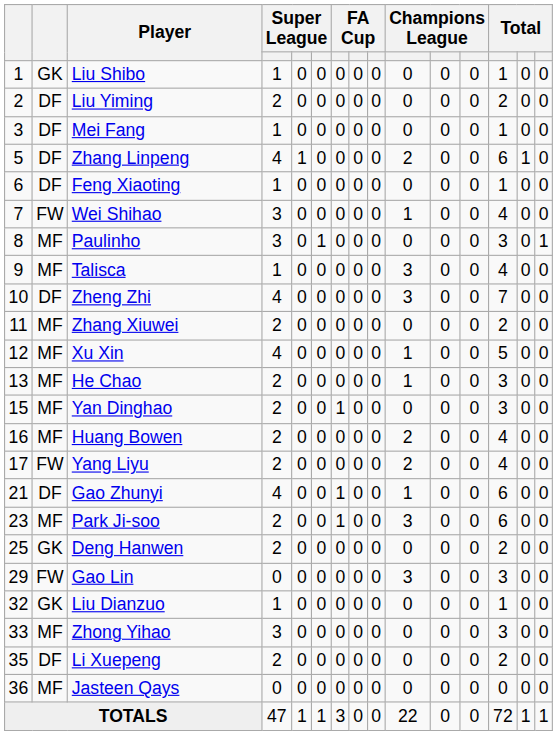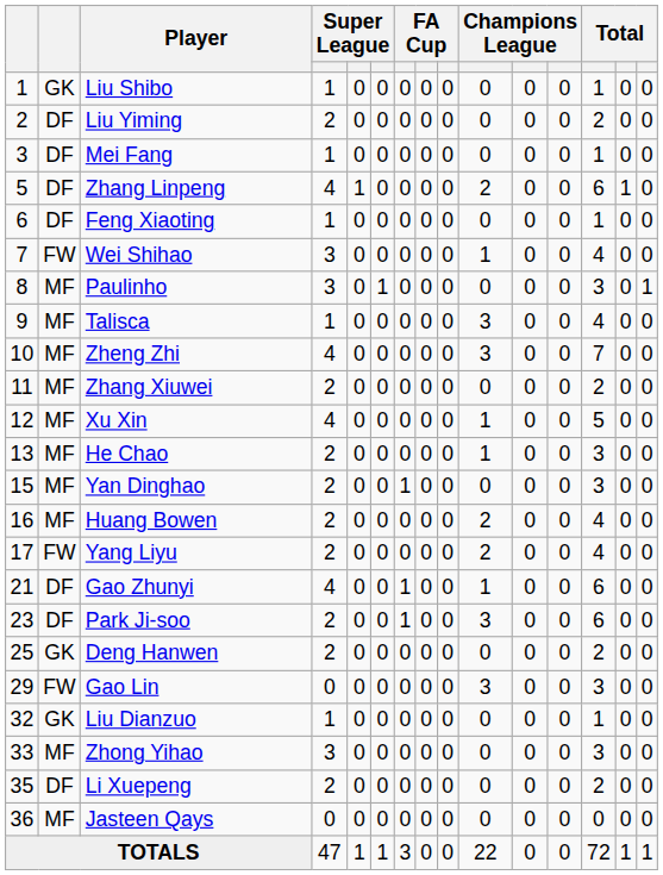 <table class="wikitable" style="text-align:center" width=80%>
 <tr>
 <th rowspan=2></th>
 <th rowspan=2></th>
 <th rowspan=2 width="170">Player</th>
 <th colspan=3 width="105">Super League</th>
 <th colspan=3 width="105">FA Cup</th>
 <th colspan=3 width="105">Champions League</th>
 <th colspan=3 width="150">Total</th>
 </tr>
 <tr>
 <th></th>
 <th></th>
 <th></th>
 <th></th>
 <th></th>
 <th></th>
 <th></th>
 <th></th>
 <th></th>
 <th></th>
 <th></th>
 <th></th>
 </tr>
 <tr>
 <td>1</td>
 <td>GK</td>
 <td align="left"> <a href='#'>Liu Shibo</a></td>
 <td>1</td>
 <td>0</td>
 <td>0</td>
 <td>0</td>
 <td>0</td>
 <td>0</td>
 <td>0</td>
 <td>0</td>
 <td>0</td>
 <td>1</td>
 <td>0</td>
 <td>0</td>
 </tr>
 <tr>
 <td>2</td>
 <td>DF</td>
 <td align="left"> <a href='#'>Liu Yiming</a></td>
 <td>2</td>
 <td>0</td>
 <td>0</td>
 <td>0</td>
 <td>0</td>
 <td>0</td>
 <td>0</td>
 <td>0</td>
 <td>0</td>
 <td>2</td>
 <td>0</td>
 <td>0</td>
 </tr>
 <tr>
 <td>3</td>
 <td>DF</td>
 <td align="left"> <a href='#'>Mei Fang</a></td>
 <td>1</td>
 <td>0</td>
 <td>0</td>
 <td>0</td>
 <td>0</td>
 <td>0</td>
 <td>0</td>
 <td>0</td>
 <td>0</td>
 <td>1</td>
 <td>0</td>
 <td>0</td>
 </tr>
 <tr>
 <td>5</td>
 <td>DF</td>
 <td align="left"> <a href='#'>Zhang Linpeng</a></td>
 <td>4</td>
 <td>1</td>
 <td>0</td>
 <td>0</td>
 <td>0</td>
 <td>0</td>
 <td>2</td>
 <td>0</td>
 <td>0</td>
 <td>6</td>
 <td>1</td>
 <td>0</td>
 </tr>
 <tr>
 <td>6</td>
 <td>DF</td>
 <td align="left"> <a href='#'>Feng Xiaoting</a></td>
 <td>1</td>
 <td>0</td>
 <td>0</td>
 <td>0</td>
 <td>0</td>
 <td>0</td>
 <td>0</td>
 <td>0</td>
 <td>0</td>
 <td>1</td>
 <td>0</td>
 <td>0</td>
 </tr>
 <tr>
 <td>7</td>
 <td>FW</td>
 <td align="left"> <a href='#'>Wei Shihao</a></td>
 <td>3</td>
 <td>0</td>
 <td>0</td>
 <td>0</td>
 <td>0</td>
 <td>0</td>
 <td>1</td>
 <td>0</td>
 <td>0</td>
 <td>4</td>
 <td>0</td>
 <td>0</td>
 </tr>
 <tr>
 <td>8</td>
 <td>MF</td>
 <td align="left"> <a href='#'>Paulinho</a></td>
 <td>3</td>
 <td>0</td>
 <td>1</td>
 <td>0</td>
 <td>0</td>
 <td>0</td>
 <td>0</td>
 <td>0</td>
 <td>0</td>
 <td>3</td>
 <td>0</td>
 <td>1</td>
 </tr>
 <tr>
 <td>9</td>
 <td>MF</td>
 <td align="left"> <a href='#'>Talisca</a></td>
 <td>1</td>
 <td>0</td>
 <td>0</td>
 <td>0</td>
 <td>0</td>
 <td>0</td>
 <td>3</td>
 <td>0</td>
 <td>0</td>
 <td>4</td>
 <td>0</td>
 <td>0</td>
 </tr>
 <tr>
 <td>10</td>
-<td>DF</td>
+<td>MF</td>
 <td align="left"> <a href='#'>Zheng Zhi</a></td>
 <td>4</td>
 <td>0</td>
 <td>0</td>
 <td>0</td>
 <td>0</td>
 <td>0</td>
 <td>3</td>
 <td>0</td>
 <td>0</td>
 <td>7</td>
 <td>0</td>
 <td>0</td>
 </tr>
 <tr>
 <td>11</td>
 <td>MF</td>
 <td align="left"> <a href='#'>Zhang Xiuwei</a></td>
 <td>2</td>
 <td>0</td>
 <td>0</td>
 <td>0</td>
 <td>0</td>
 <td>0</td>
 <td>0</td>
 <td>0</td>
 <td>0</td>
 <td>2</td>
 <td>0</td>
 <td>0</td>
 </tr>
 <tr>
 <td>12</td>
 <td>MF</td>
 <td align="left"> <a href='#'>Xu Xin</a></td>
 <td>4</td>
 <td>0</td>
 <td>0</td>
 <td>0</td>
 <td>0</td>
 <td>0</td>
 <td>1</td>
 <td>0</td>
 <td>0</td>
 <td>5</td>
 <td>0</td>
 <td>0</td>
 </tr>
 <tr>
 <td>13</td>
 <td>MF</td>
 <td align="left"> <a href='#'>He Chao</a></td>
 <td>2</td>
 <td>0</td>
 <td>0</td>
 <td>0</td>
 <td>0</td>
 <td>0</td>
 <td>1</td>
 <td>0</td>
 <td>0</td>
 <td>3</td>
 <td>0</td>
 <td>0</td>
 </tr>
 <tr>
 <td>15</td>
 <td>MF</td>
 <td align="left"> <a href='#'>Yan Dinghao</a></td>
 <td>2</td>
 <td>0</td>
 <td>0</td>
 <td>1</td>
 <td>0</td>
 <td>0</td>
 <td>0</td>
 <td>0</td>
 <td>0</td>
 <td>3</td>
 <td>0</td>
 <td>0</td>
 </tr>
 <tr>
 <td>16</td>
 <td>MF</td>
 <td align="left"> <a href='#'>Huang Bowen</a></td>
 <td>2</td>
 <td>0</td>
 <td>0</td>
 <td>0</td>
 <td>0</td>
 <td>0</td>
 <td>2</td>
 <td>0</td>
 <td>0</td>
 <td>4</td>
 <td>0</td>
 <td>0</td>
 </tr>
 <tr>
 <td>17</td>
 <td>FW</td>
 <td align="left"> <a href='#'>Yang Liyu</a></td>
 <td>2</td>
 <td>0</td>
 <td>0</td>
 <td>0</td>
 <td>0</td>
 <td>0</td>
 <td>2</td>
 <td>0</td>
 <td>0</td>
 <td>4</td>
 <td>0</td>
 <td>0</td>
 </tr>
 <tr>
 <td>21</td>
 <td>DF</td>
 <td align="left"> <a href='#'>Gao Zhunyi</a></td>
 <td>4</td>
 <td>0</td>
 <td>0</td>
 <td>1</td>
 <td>0</td>
 <td>0</td>
 <td>1</td>
 <td>0</td>
 <td>0</td>
 <td>6</td>
 <td>0</td>
 <td>0</td>
 </tr>
 <tr>
 <td>23</td>
-<td>MF</td>
+<td>DF</td>
 <td align="left"> <a href='#'>Park Ji-soo</a></td>
 <td>2</td>
 <td>0</td>
 <td>0</td>
 <td>1</td>
 <td>0</td>
 <td>0</td>
 <td>3</td>
 <td>0</td>
 <td>0</td>
 <td>6</td>
 <td>0</td>
 <td>0</td>
 </tr>
 <tr>
 <td>25</td>
 <td>GK</td>
 <td align="left"> <a href='#'>Deng Hanwen</a></td>
 <td>2</td>
 <td>0</td>
 <td>0</td>
 <td>0</td>
 <td>0</td>
 <td>0</td>
 <td>0</td>
 <td>0</td>
 <td>0</td>
 <td>2</td>
 <td>0</td>
 <td>0</td>
 </tr>
 <tr>
 <td>29</td>
 <td>FW</td>
 <td align="left"> <a href='#'>Gao Lin</a></td>
 <td>0</td>
 <td>0</td>
 <td>0</td>
 <td>0</td>
 <td>0</td>
 <td>0</td>
 <td>3</td>
 <td>0</td>
 <td>0</td>
 <td>3</td>
 <td>0</td>
 <td>0</td>
 </tr>
 <tr>
 <td>32</td>
 <td>GK</td>
 <td align="left"> <a href='#'>Liu Dianzuo</a></td>
 <td>1</td>
 <td>0</td>
 <td>0</td>
 <td>0</td>
 <td>0</td>
 <td>0</td>
 <td>0</td>
 <td>0</td>
 <td>0</td>
 <td>1</td>
 <td>0</td>
 <td>0</td>
 </tr>
 <tr>
 <td>33</td>
 <td>MF</td>
 <td align="left"> <a href='#'>Zhong Yihao</a></td>
 <td>3</td>
 <td>0</td>
 <td>0</td>
 <td>0</td>
 <td>0</td>
 <td>0</td>
 <td>0</td>
 <td>0</td>
 <td>0</td>
 <td>3</td>
 <td>0</td>
 <td>0</td>
 </tr>
 <tr>
 <td>35</td>
 <td>DF</td>
 <td align="left"> <a href='#'>Li Xuepeng</a></td>
 <td>2</td>
 <td>0</td>
 <td>0</td>
 <td>0</td>
 <td>0</td>
 <td>0</td>
 <td>0</td>
 <td>0</td>
 <td>0</td>
 <td>2</td>
 <td>0</td>
 <td>0</td>
 </tr>
 <tr>
 <td>36</td>
 <td>MF</td>
 <td align="left"> <a href='#'>Jasteen Qays</a></td>
 <td>0</td>
 <td>0</td>
 <td>0</td>
 <td>0</td>
 <td>0</td>
 <td>0</td>
 <td>0</td>
 <td>0</td>
 <td>0</td>
 <td>0</td>
 <td>0</td>
 <td>0</td>
 </tr>
 <tr>
 <td ! colspan=3 style="background: #efefef; text-align: center;"><strong>TOTALS</strong></td>
 <td>47</td>
 <td>1</td>
 <td>1</td>
 <td>3</td>
 <td>0</td>
 <td>0</td>
 <td>22</td>
 <td>0</td>
 <td>0</td>
 <td>72</td>
 <td>1</td>
 <td>1</td>
 </tr>
 </table>
